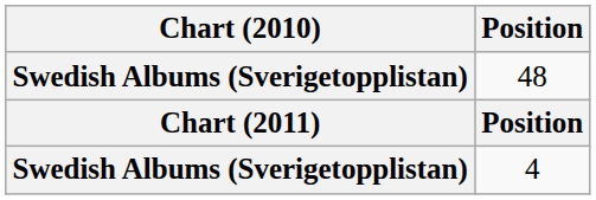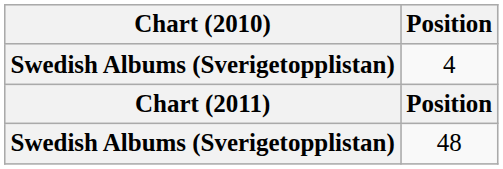 <table class="wikitable plainrowheaders" style="text-align:center">
 <tr>
 <th scope="col">Chart (2010)</th>
 <th scope="col">Position</th>
 </tr>
 <tr>
 <th scope="row">Swedish Albums (Sverigetopplistan)</th>
-<td>48</td>
+<td>4</td>
 </tr>
 <tr>
 <th scope="col">Chart (2011)</th>
 <th scope="col">Position</th>
 </tr>
 <tr>
 <th scope="row">Swedish Albums (Sverigetopplistan)</th>
-<td>4</td>
+<td>48</td>
 </tr>
 </table>
